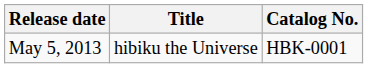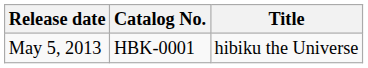 <table class="wikitable">
 <tr>
 <th>Release date</th>
+<th>Catalog No.</th>
 <th>Title</th>
-<th>Catalog No.</th>
 </tr>
 <tr>
 <td>May 5, 2013</td>
+<td>HBK-0001</td>
 <td>hibiku the Universe</td>
-<td>HBK-0001</td>
 </tr>
 </table>
